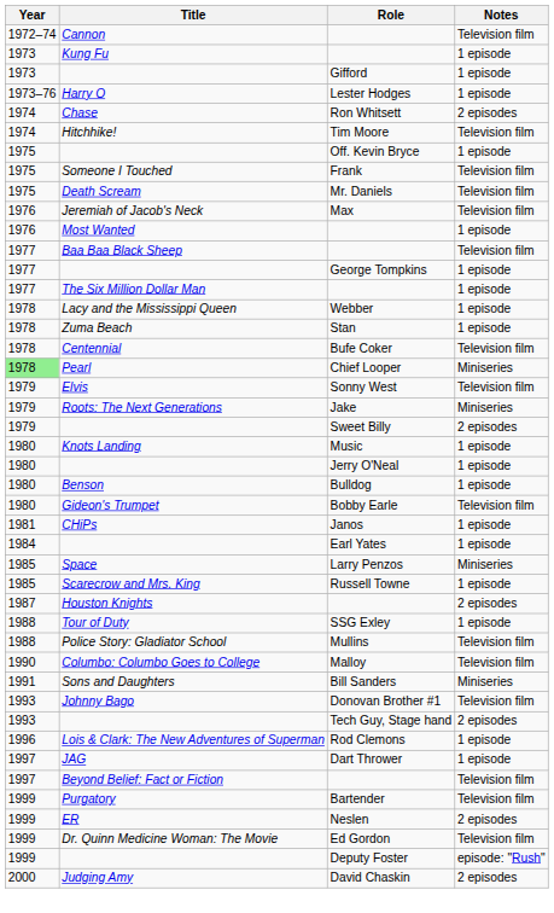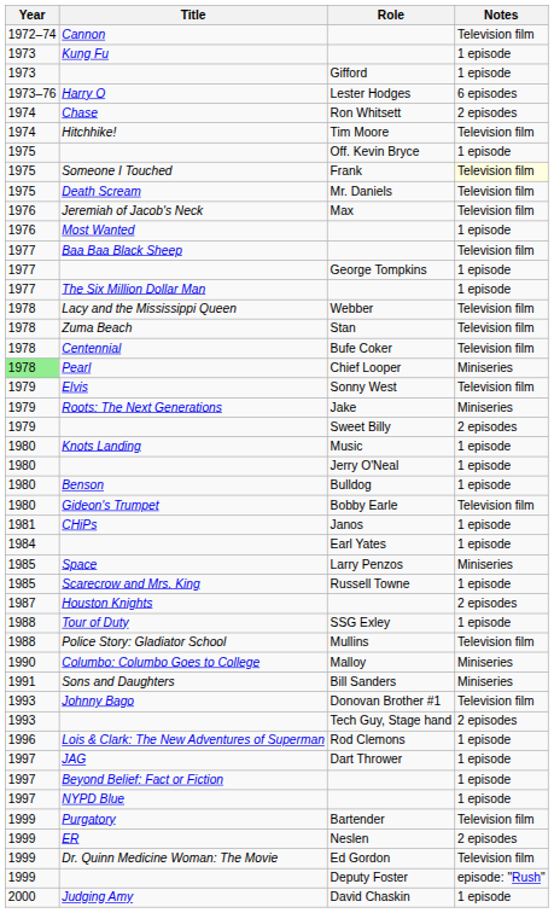 <table class="wikitable sortable">
 <tr>
 <th>Year</th>
 <th>Title</th>
 <th>Role</th>
 <th>Notes</th>
 </tr>
 <tr>
 <td>1972–74</td>
 <td><em><a href='#'>Cannon</a></em></td>
 <td></td>
 <td>Television film</td>
 </tr>
 <tr>
 <td>1973</td>
 <td><em><a href='#'>Kung Fu</a></em></td>
 <td></td>
 <td>1 episode</td>
 </tr>
 <tr>
 <td>1973</td>
 <td><em></em></td>
 <td>Gifford</td>
 <td>1 episode</td>
 </tr>
 <tr>
 <td>1973–76</td>
 <td><em><a href='#'>Harry O</a></em></td>
 <td>Lester Hodges</td>
-<td>1 episode</td>
+<td>6 episodes</td>
 </tr>
 <tr>
 <td>1974</td>
 <td><em><a href='#'>Chase</a></em></td>
 <td>Ron Whitsett</td>
 <td>2 episodes</td>
 </tr>
 <tr>
 <td>1974</td>
 <td><em>Hitchhike!</em></td>
 <td>Tim Moore</td>
 <td>Television film</td>
 </tr>
 <tr>
 <td>1975</td>
 <td><em></em></td>
 <td>Off. Kevin Bryce</td>
 <td>1 episode</td>
 </tr>
 <tr>
 <td>1975</td>
 <td><em>Someone I Touched</em></td>
 <td>Frank</td>
-<td>Television film</td>
+<td style="background: lightyellow;">Television film</td>
 </tr>
 <tr>
 <td>1975</td>
 <td><em><a href='#'>Death Scream</a></em></td>
 <td>Mr. Daniels</td>
 <td>Television film</td>
 </tr>
 <tr>
 <td>1976</td>
 <td><em>Jeremiah of Jacob's Neck</em></td>
 <td>Max</td>
 <td>Television film</td>
 </tr>
 <tr>
 <td>1976</td>
 <td><em><a href='#'>Most Wanted</a></em></td>
 <td></td>
 <td>1 episode</td>
 </tr>
 <tr>
 <td>1977</td>
 <td><em><a href='#'>Baa Baa Black Sheep</a></em></td>
 <td></td>
 <td>Television film</td>
 </tr>
 <tr>
 <td>1977</td>
 <td><em></em></td>
 <td>George Tompkins</td>
 <td>1 episode</td>
 </tr>
 <tr>
 <td>1977</td>
 <td><em><a href='#'>The Six Million Dollar Man</a></em></td>
 <td></td>
 <td>1 episode</td>
 </tr>
 <tr>
 <td>1978</td>
 <td><em>Lacy and the Mississippi Queen</em></td>
 <td>Webber</td>
-<td>1 episode</td>
+<td>Television film</td>
 </tr>
 <tr>
 <td>1978</td>
 <td><em>Zuma Beach</em></td>
 <td>Stan</td>
-<td>1 episode</td>
+<td>Television film</td>
 </tr>
 <tr>
 <td>1978</td>
 <td><em><a href='#'>Centennial</a></em></td>
 <td>Bufe Coker</td>
 <td>Television film</td>
 </tr>
 <tr>
 <td style="background: lightgreen;">1978</td>
 <td><em><a href='#'>Pearl</a></em></td>
 <td>Chief Looper</td>
 <td>Miniseries</td>
 </tr>
 <tr>
 <td>1979</td>
 <td><em><a href='#'>Elvis</a></em></td>
 <td>Sonny West</td>
 <td>Television film</td>
 </tr>
 <tr>
 <td>1979</td>
 <td><em><a href='#'>Roots: The Next Generations</a></em></td>
 <td>Jake</td>
 <td>Miniseries</td>
 </tr>
 <tr>
 <td>1979</td>
 <td><em></em></td>
 <td>Sweet Billy</td>
 <td>2 episodes</td>
 </tr>
 <tr>
 <td>1980</td>
 <td><em><a href='#'>Knots Landing</a></em></td>
 <td>Music</td>
 <td>1 episode</td>
 </tr>
 <tr>
 <td>1980</td>
 <td><em></em></td>
 <td>Jerry O'Neal</td>
 <td>1 episode</td>
 </tr>
 <tr>
 <td>1980</td>
 <td><em><a href='#'>Benson</a></em></td>
 <td>Bulldog</td>
 <td>1 episode</td>
 </tr>
 <tr>
 <td>1980</td>
 <td><em><a href='#'>Gideon's Trumpet</a></em></td>
 <td>Bobby Earle</td>
 <td>Television film</td>
 </tr>
 <tr>
 <td>1981</td>
 <td><em><a href='#'>CHiPs</a></em></td>
 <td>Janos</td>
 <td>1 episode</td>
 </tr>
 <tr>
 <td>1984</td>
 <td><em></em></td>
 <td>Earl Yates</td>
 <td>1 episode</td>
 </tr>
 <tr>
 <td>1985</td>
 <td><em><a href='#'>Space</a></em></td>
 <td>Larry Penzos</td>
 <td>Miniseries</td>
 </tr>
 <tr>
 <td>1985</td>
 <td><em><a href='#'>Scarecrow and Mrs. King</a></em></td>
 <td>Russell Towne</td>
 <td>1 episode</td>
 </tr>
 <tr>
 <td>1987</td>
 <td><em><a href='#'>Houston Knights</a></em></td>
 <td></td>
 <td>2 episodes</td>
 </tr>
 <tr>
 <td>1988</td>
 <td><em><a href='#'>Tour of Duty</a></em></td>
 <td>SSG Exley</td>
 <td>1 episode</td>
 </tr>
 <tr>
 <td>1988</td>
 <td><em>Police Story: Gladiator School</em></td>
 <td>Mullins</td>
 <td>Television film</td>
 </tr>
 <tr>
 <td>1990</td>
 <td><em><a href='#'>Columbo: Columbo Goes to College</a></em></td>
 <td>Malloy</td>
-<td>Television film</td>
+<td>Miniseries</td>
 </tr>
 <tr>
 <td>1991</td>
 <td><em>Sons and Daughters</em></td>
 <td>Bill Sanders</td>
 <td>Miniseries</td>
 </tr>
 <tr>
 <td>1993</td>
 <td><em><a href='#'>Johnny Bago</a></em></td>
 <td>Donovan Brother #1</td>
 <td>Television film</td>
 </tr>
 <tr>
 <td>1993</td>
 <td><em></em></td>
 <td>Tech Guy, Stage hand</td>
 <td>2 episodes</td>
 </tr>
 <tr>
 <td>1996</td>
 <td><em><a href='#'>Lois & Clark: The New Adventures of Superman</a></em></td>
 <td>Rod Clemons</td>
 <td>1 episode</td>
 </tr>
 <tr>
 <td>1997</td>
 <td><em><a href='#'>JAG</a></em></td>
 <td>Dart Thrower</td>
 <td>1 episode</td>
 </tr>
 <tr>
 <td>1997</td>
 <td><em><a href='#'>Beyond Belief: Fact or Fiction</a></em></td>
 <td></td>
-<td>Television film</td>
+<td>1 episode</td>
+</tr>
+<tr>
+<td>1997</td>
+<td><em><a href='#'>NYPD Blue</a></em></td>
+<td></td>
+<td>1 episode</td>
 </tr>
 <tr>
 <td>1999</td>
 <td><em><a href='#'>Purgatory</a></em></td>
 <td>Bartender</td>
 <td>Television film</td>
 </tr>
 <tr>
 <td>1999</td>
 <td><em><a href='#'>ER</a></em></td>
 <td>Neslen</td>
 <td>2 episodes</td>
 </tr>
 <tr>
 <td>1999</td>
 <td><em>Dr. Quinn Medicine Woman: The Movie</em></td>
 <td>Ed Gordon</td>
 <td>Television film</td>
 </tr>
 <tr>
 <td>1999</td>
 <td><em></em></td>
 <td>Deputy Foster</td>
 <td>episode: "<a href='#'>Rush</a>"</td>
 </tr>
 <tr>
 <td>2000</td>
 <td><em><a href='#'>Judging Amy</a></em></td>
 <td>David Chaskin</td>
-<td>2 episodes</td>
+<td>1 episode</td>
 </tr>
 </table>
